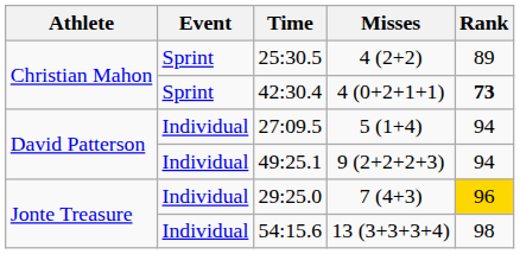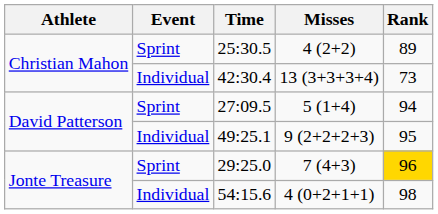 <table class="wikitable" style="font-size:90%; text-align:center;">
 <tr>
 <th>Athlete</th>
 <th>Event</th>
 <th>Time</th>
 <th>Misses</th>
 <th>Rank</th>
 </tr>
 <tr>
 <td rowspan=2 align=left><a href='#'>Christian Mahon</a></td>
 <td align=left><a href='#'>Sprint</a></td>
 <td>25:30.5</td>
 <td>4 (2+2)</td>
 <td>89</td>
 </tr>
 <tr>
-<td align=left><a href='#'>Sprint</a></td>
+<td align=left><a href='#'>Individual</a></td>
 <td>42:30.4</td>
-<td>4 (0+2+1+1)</td>
-<td><strong>73</strong></td>
+<td>13 (3+3+3+4)</td>
+<td>73</td>
 </tr>
 <tr>
 <td rowspan=2 align=left><a href='#'>David Patterson</a></td>
-<td align=left><a href='#'>Individual</a></td>
+<td align=left><a href='#'>Sprint</a></td>
 <td>27:09.5</td>
 <td>5 (1+4)</td>
 <td>94</td>
 </tr>
 <tr>
 <td align=left><a href='#'>Individual</a></td>
 <td>49:25.1</td>
 <td>9 (2+2+2+3)</td>
-<td>94</td>
+<td>95</td>
 </tr>
 <tr>
 <td rowspan=2 align=left><a href='#'>Jonte Treasure</a></td>
-<td align=left><a href='#'>Individual</a></td>
+<td align=left><a href='#'>Sprint</a></td>
 <td>29:25.0</td>
 <td>7 (4+3)</td>
 <td style="background: gold;">96</td>
 </tr>
 <tr>
 <td align=left><a href='#'>Individual</a></td>
 <td>54:15.6</td>
-<td>13 (3+3+3+4)</td>
+<td>4 (0+2+1+1)</td>
 <td>98</td>
 </tr>
 </table>
